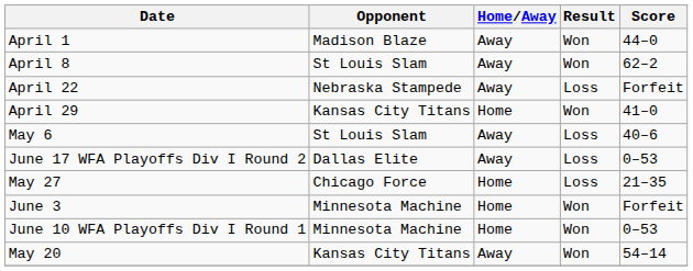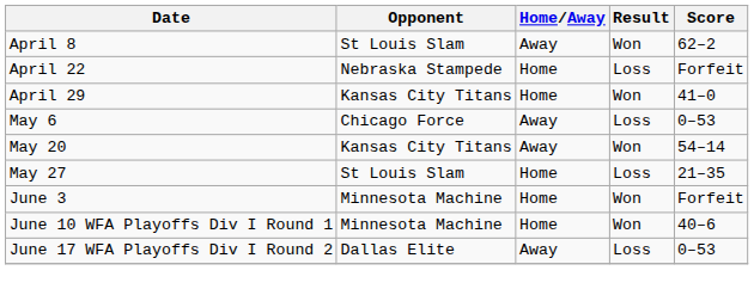 <table class="wikitable">
 <tr>
 <th>Date</th>
 <th>Opponent</th>
 <th><a href='#'>Home</a>/<a href='#'>Away</a></th>
 <th>Result</th>
 <th>Score</th>
-</tr>
-<tr>
-<td>April 1</td>
-<td>Madison Blaze</td>
-<td>Away</td>
-<td>Won</td>
-<td>44–0</td>
 </tr>
 <tr>
 <td>April 8</td>
 <td>St Louis Slam</td>
 <td>Away</td>
 <td>Won</td>
 <td>62–2</td>
 </tr>
 <tr>
 <td>April 22</td>
 <td>Nebraska Stampede</td>
-<td>Away</td>
+<td>Home</td>
 <td>Loss</td>
 <td>Forfeit</td>
 </tr>
 <tr>
 <td>April 29</td>
 <td>Kansas City Titans</td>
 <td>Home</td>
 <td>Won</td>
 <td>41–0</td>
 </tr>
 <tr>
 <td>May 6</td>
-<td>St Louis Slam</td>
-<td>Away</td>
-<td>Loss</td>
-<td>40–6</td>
-</tr>
-<tr>
-<td>June 17 WFA Playoffs Div I Round 2</td>
-<td>Dallas Elite</td>
+<td>Chicago Force</td>
 <td>Away</td>
 <td>Loss</td>
 <td>0–53</td>
 </tr>
 <tr>
+<td>May 20</td>
+<td>Kansas City Titans</td>
+<td>Away</td>
+<td>Won</td>
+<td>54–14</td>
+</tr>
+<tr>
 <td>May 27</td>
-<td>Chicago Force</td>
+<td>St Louis Slam</td>
 <td>Home</td>
 <td>Loss</td>
 <td>21–35</td>
 </tr>
 <tr>
 <td>June 3</td>
 <td>Minnesota Machine</td>
 <td>Home</td>
 <td>Won</td>
 <td>Forfeit</td>
 </tr>
 <tr>
 <td>June 10 WFA Playoffs Div I Round 1</td>
 <td>Minnesota Machine</td>
 <td>Home</td>
 <td>Won</td>
-<td>0–53</td>
+<td>40–6</td>
 </tr>
 <tr>
-<td>May 20</td>
-<td>Kansas City Titans</td>
+<td>June 17 WFA Playoffs Div I Round 2</td>
+<td>Dallas Elite</td>
 <td>Away</td>
-<td>Won</td>
-<td>54–14</td>
+<td>Loss</td>
+<td>0–53</td>
 </tr>
 <tr>
 </tr>
 </table>
